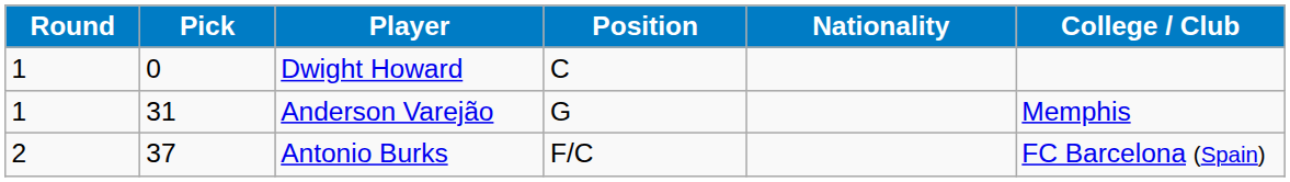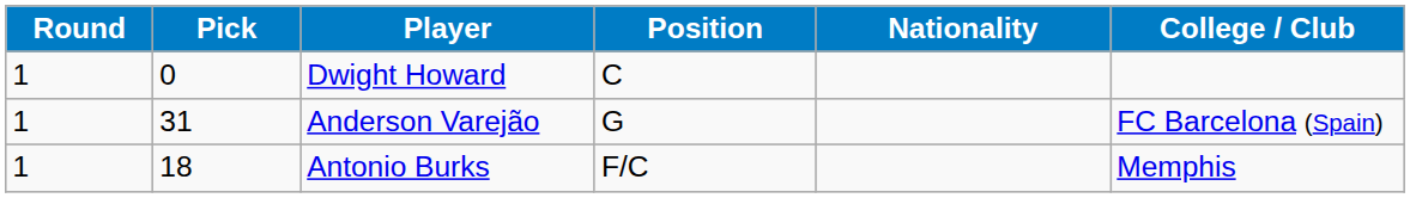 <table class="wikitable sortable sortable">
 <tr>
 <th style="background:#007CC5; color:#FFFFFF"  width="10%">Round</th>
 <th style="background:#007CC5; color:#FFFFFF"  width="10%">Pick</th>
 <th style="background:#007CC5; color:#FFFFFF"  width="20%">Player</th>
 <th style="background:#007CC5; color:#FFFFFF"  width="15%">Position</th>
 <th style="background:#007CC5; color:#FFFFFF"  width="20%">Nationality</th>
 <th style="background:#007CC5; color:#FFFFFF"  width="20%">College / Club</th>
 </tr>
 <tr>
 <td>1</td>
 <td>0</td>
 <td><a href='#'>Dwight Howard</a></td>
 <td>C</td>
 <td></td>
 <td></td>
 </tr>
 <tr>
 <td>1</td>
 <td>31</td>
 <td><a href='#'>Anderson Varejão</a></td>
 <td>G</td>
 <td></td>
-<td><a href='#'>Memphis</a></td>
+<td><a href='#'>FC Barcelona</a> <small>(<a href='#'>Spain</a>)</small></td>
 </tr>
 <tr>
-<td>2</td>
-<td>37</td>
+<td>1</td>
+<td>18</td>
 <td><a href='#'>Antonio Burks</a></td>
 <td>F/C</td>
 <td></td>
-<td><a href='#'>FC Barcelona</a> <small>(<a href='#'>Spain</a>)</small></td>
+<td><a href='#'>Memphis</a></td>
 </tr>
 </table>
